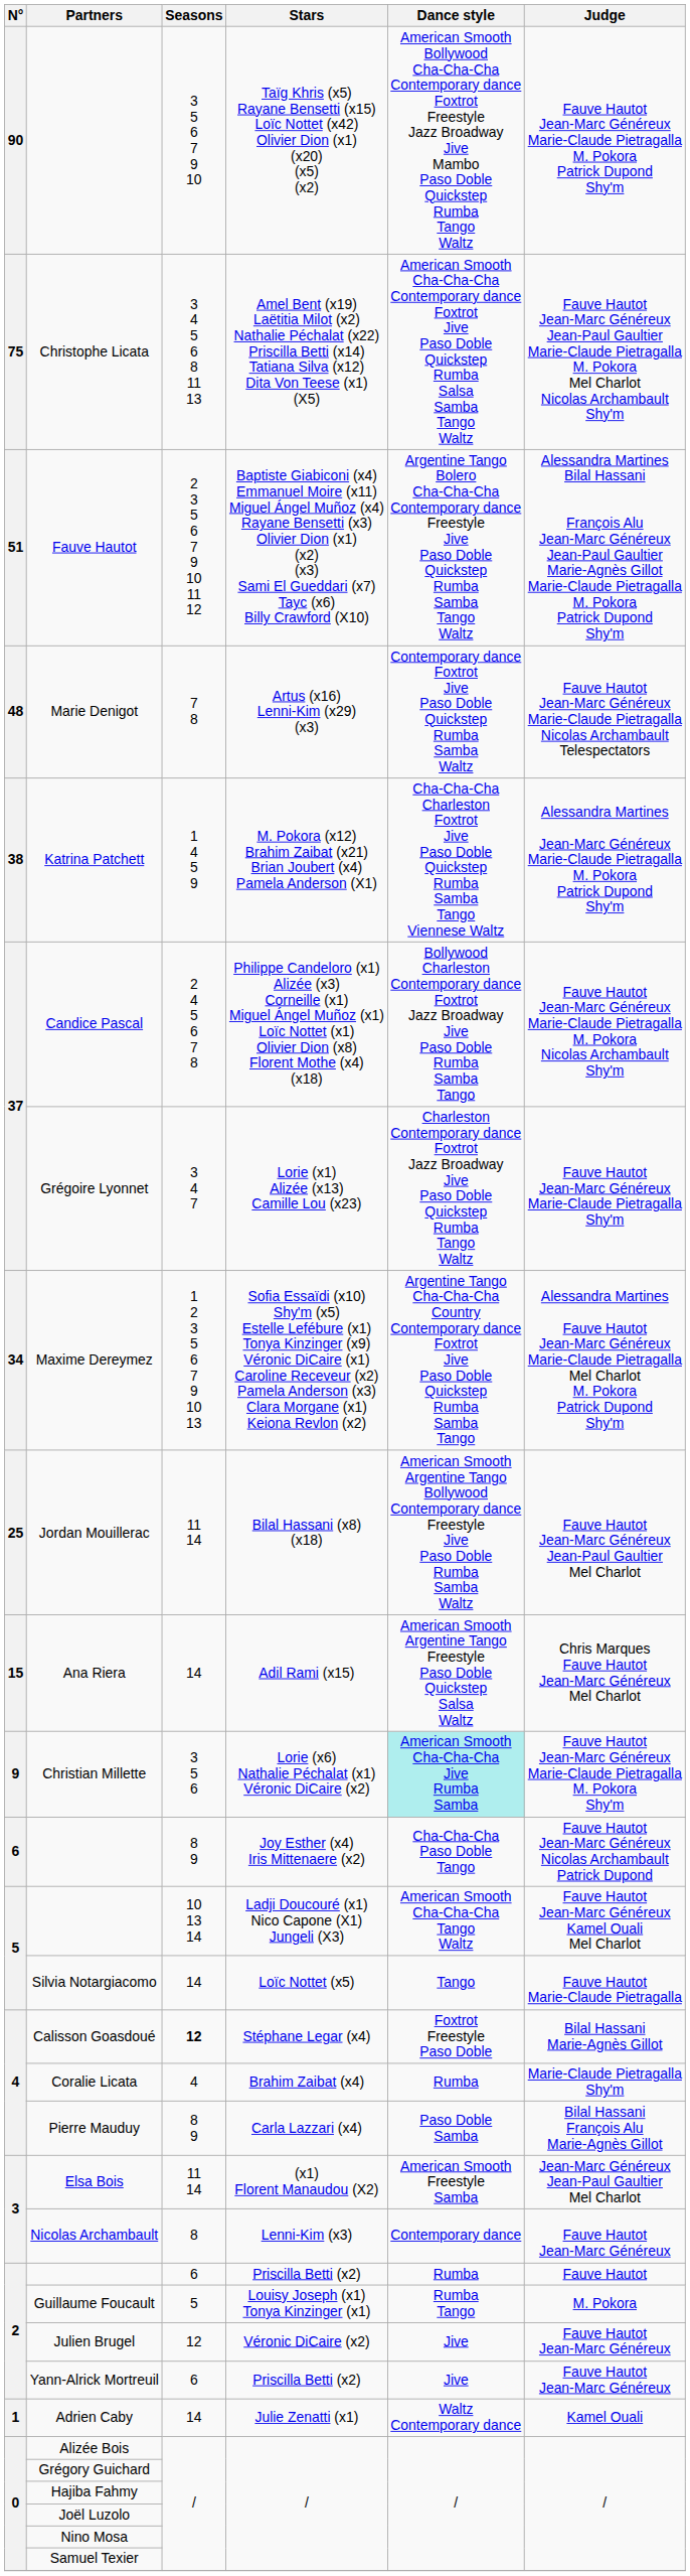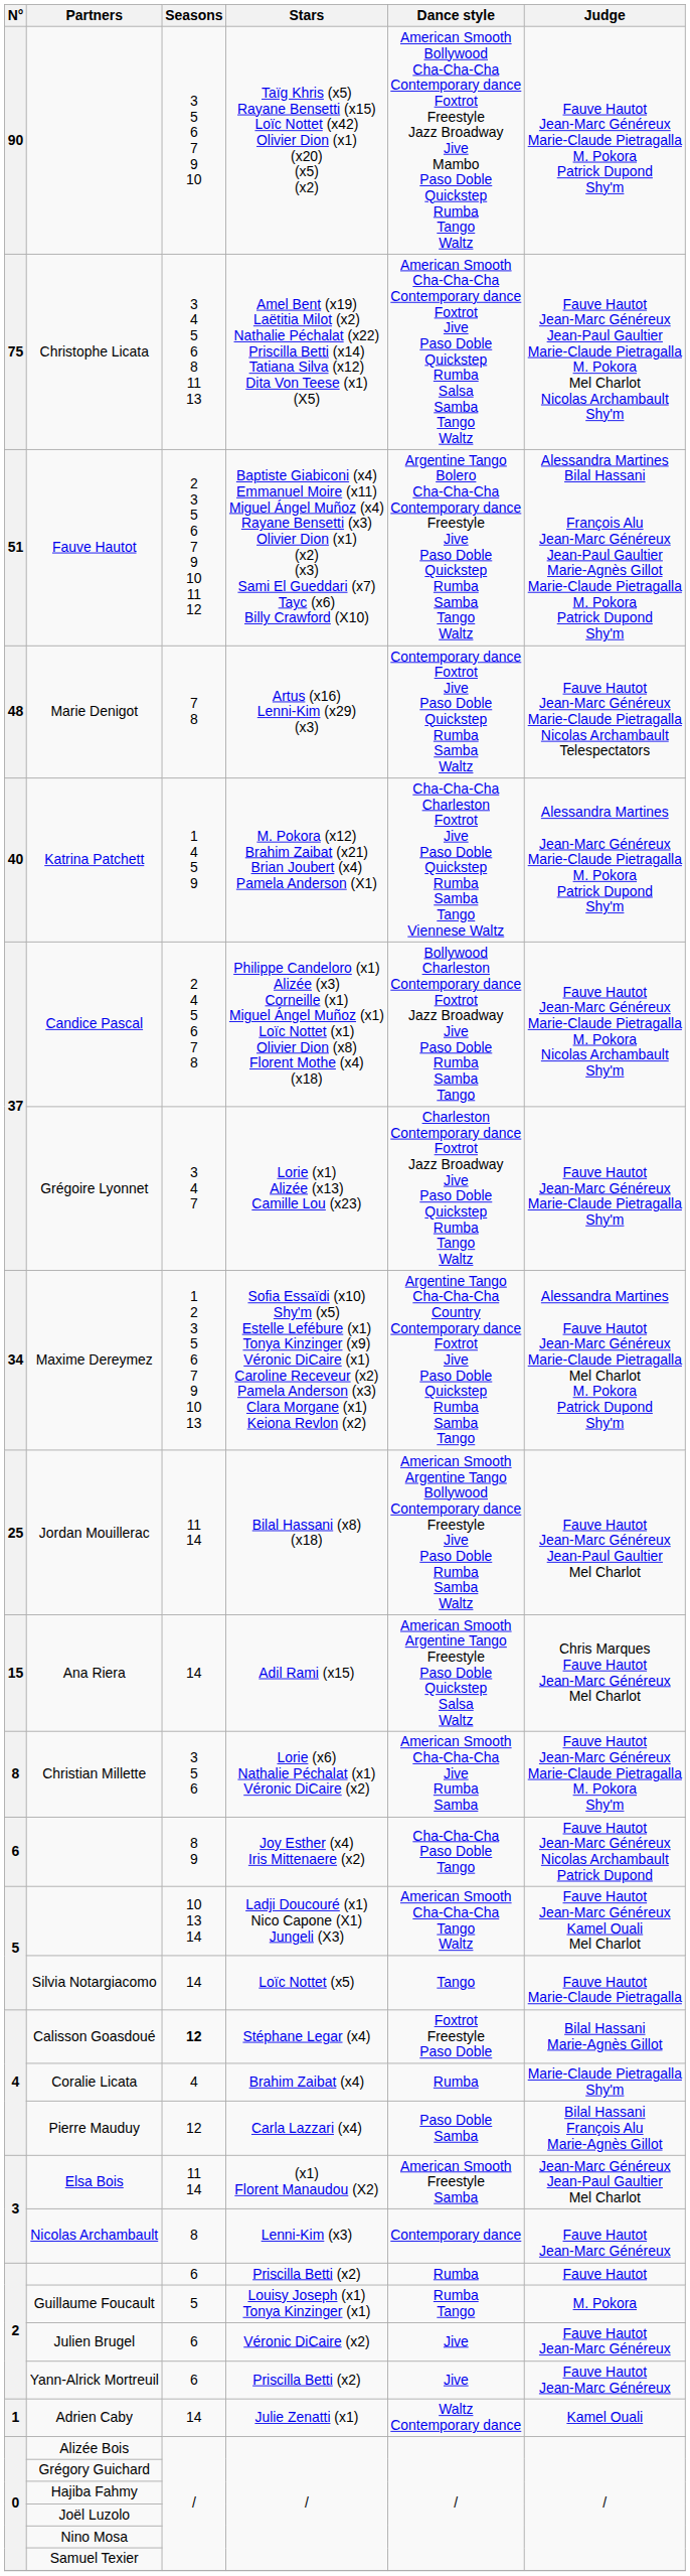 <table class="wikitable sortable" style="text-align:center">
 <tr>
 <th>N°</th>
 <th>Partners</th>
 <th>Seasons</th>
 <th>Stars</th>
 <th>Dance style</th>
 <th>Judge</th>
 </tr>
 <tr>
 <th>90</th>
 <td></td>
 <td>3<br>5<br>6<br>7<br>9<br>10</td>
 <td><a href='#'>Taïg Khris</a> (x5)<br><a href='#'>Rayane Bensetti</a> (x15)<br><a href='#'>Loïc Nottet</a> (x42)<br><a href='#'>Olivier Dion</a> (x1)<br> (x20)<br> (x5)<br> (x2)</td>
 <td><a href='#'>American Smooth</a><br><a href='#'>Bollywood</a><br><a href='#'>Cha-Cha-Cha</a><br><a href='#'>Contemporary dance</a><br><a href='#'>Foxtrot</a><br>Freestyle<br>Jazz Broadway<br><a href='#'>Jive</a><br>Mambo<br><a href='#'>Paso Doble</a><br><a href='#'>Quickstep</a><br><a href='#'>Rumba</a><br><a href='#'>Tango</a><br><a href='#'>Waltz</a></td>
 <td><br><a href='#'>Fauve Hautot</a><br><a href='#'>Jean-Marc Généreux</a><br><a href='#'>Marie-Claude Pietragalla</a><br><a href='#'>M. Pokora</a><br><a href='#'>Patrick Dupond</a><br><a href='#'>Shy'm</a></td>
 </tr>
 <tr>
 <th>75</th>
 <td>Christophe Licata</td>
 <td>3<br>4<br>5<br>6<br>8<br>11<br>13</td>
 <td><a href='#'>Amel Bent</a> (x19)<br><a href='#'>Laëtitia Milot</a> (x2)<br><a href='#'>Nathalie Péchalat</a> (x22)<br><a href='#'>Priscilla Betti</a> (x14)<br><a href='#'>Tatiana Silva</a> (x12)<br><a href='#'>Dita Von Teese</a> (x1)<br> (X5)</td>
 <td><a href='#'>American Smooth</a><br><a href='#'>Cha-Cha-Cha</a><br><a href='#'>Contemporary dance</a><br><a href='#'>Foxtrot</a><br><a href='#'>Jive</a><br><a href='#'>Paso Doble</a><br><a href='#'>Quickstep</a><br><a href='#'>Rumba</a><br><a href='#'>Salsa</a><br><a href='#'>Samba</a><br><a href='#'>Tango</a><br><a href='#'>Waltz</a></td>
 <td><br><a href='#'>Fauve Hautot</a><br><a href='#'>Jean-Marc Généreux</a><br><a href='#'>Jean-Paul Gaultier</a><br><a href='#'>Marie-Claude Pietragalla</a><br><a href='#'>M. Pokora</a><br>Mel Charlot<br><a href='#'>Nicolas Archambault</a><br><a href='#'>Shy'm</a></td>
 </tr>
 <tr>
 <th>51</th>
 <td><a href='#'>Fauve Hautot</a></td>
 <td>2<br>3<br>5<br>6<br>7<br>9<br>10<br>11<br>12</td>
 <td><a href='#'>Baptiste Giabiconi</a> (x4)<br><a href='#'>Emmanuel Moire</a> (x11)<br><a href='#'>Miguel Ángel Muñoz</a> (x4)<br><a href='#'>Rayane Bensetti</a> (x3)<br><a href='#'>Olivier Dion</a> (x1)<br> (x2)<br> (x3)<br><a href='#'>Sami El Gueddari</a> (x7)<br><a href='#'>Tayc</a> (x6)<br><a href='#'>Billy Crawford</a> (X10)</td>
 <td><a href='#'>Argentine Tango</a><br><a href='#'>Bolero</a><br><a href='#'>Cha-Cha-Cha</a><br><a href='#'>Contemporary dance</a><br>Freestyle<br><a href='#'>Jive</a><br><a href='#'>Paso Doble</a><br><a href='#'>Quickstep</a><br><a href='#'>Rumba</a><br><a href='#'>Samba</a><br><a href='#'>Tango</a><br><a href='#'>Waltz</a></td>
 <td><a href='#'>Alessandra Martines</a><br><a href='#'>Bilal Hassani</a><br><br><br><a href='#'>François Alu</a><br><a href='#'>Jean-Marc Généreux</a><br><a href='#'>Jean-Paul Gaultier</a><br><a href='#'>Marie-Agnès Gillot</a><br><a href='#'>Marie-Claude Pietragalla</a><br><a href='#'>M. Pokora</a><br><a href='#'>Patrick Dupond</a><br><a href='#'>Shy'm</a></td>
 </tr>
 <tr>
 <th>48</th>
 <td>Marie Denigot</td>
 <td>7<br>8</td>
 <td><a href='#'>Artus</a> (x16)<br><a href='#'>Lenni-Kim</a> (x29)<br> (x3)</td>
 <td><a href='#'>Contemporary dance</a><br><a href='#'>Foxtrot</a><br><a href='#'>Jive</a><br><a href='#'>Paso Doble</a><br><a href='#'>Quickstep</a><br><a href='#'>Rumba</a><br><a href='#'>Samba</a><br><a href='#'>Waltz</a></td>
 <td><br><a href='#'>Fauve Hautot</a><br><a href='#'>Jean-Marc Généreux</a><br><a href='#'>Marie-Claude Pietragalla</a><br><a href='#'>Nicolas Archambault</a><br>Telespectators</td>
 </tr>
 <tr>
-<th>38</th>
+<th>40</th>
 <td><a href='#'>Katrina Patchett</a></td>
 <td>1<br>4<br>5<br>9</td>
 <td><a href='#'>M. Pokora</a> (x12)<br><a href='#'>Brahim Zaibat</a> (x21)<br><a href='#'>Brian Joubert</a> (x4)<br><a href='#'>Pamela Anderson</a> (X1)</td>
 <td><a href='#'>Cha-Cha-Cha</a><br><a href='#'>Charleston</a><br><a href='#'>Foxtrot</a><br><a href='#'>Jive</a><br><a href='#'>Paso Doble</a><br><a href='#'>Quickstep</a><br><a href='#'>Rumba</a><br><a href='#'>Samba</a><br><a href='#'>Tango</a><br><a href='#'>Viennese Waltz</a></td>
 <td><a href='#'>Alessandra Martines</a><br><br><a href='#'>Jean-Marc Généreux</a><br><a href='#'>Marie-Claude Pietragalla</a><br><a href='#'>M. Pokora</a><br><a href='#'>Patrick Dupond</a><br><a href='#'>Shy'm</a></td>
 </tr>
 <tr>
 <th rowspan="2">37</th>
 <td><a href='#'>Candice Pascal</a></td>
 <td>2<br>4<br>5<br>6<br>7<br>8</td>
 <td><a href='#'>Philippe Candeloro</a> (x1)<br><a href='#'>Alizée</a> (x3)<br><a href='#'>Corneille</a> (x1)<br><a href='#'>Miguel Ángel Muñoz</a> (x1)<br><a href='#'>Loïc Nottet</a> (x1)<br><a href='#'>Olivier Dion</a> (x8)<br><a href='#'>Florent Mothe</a> (x4)<br> (x18)</td>
 <td><a href='#'>Bollywood</a><br><a href='#'>Charleston</a><br><a href='#'>Contemporary dance</a><br><a href='#'>Foxtrot</a><br>Jazz Broadway<br><a href='#'>Jive</a><br><a href='#'>Paso Doble</a><br><a href='#'>Rumba</a><br><a href='#'>Samba</a><br><a href='#'>Tango</a></td>
 <td><br><a href='#'>Fauve Hautot</a><br><a href='#'>Jean-Marc Généreux</a><br><a href='#'>Marie-Claude Pietragalla</a><br><a href='#'>M. Pokora</a><br><a href='#'>Nicolas Archambault</a><br><a href='#'>Shy'm</a></td>
 </tr>
 <tr>
 <td>Grégoire Lyonnet</td>
 <td>3<br>4<br>7</td>
 <td><a href='#'>Lorie</a> (x1)<br><a href='#'>Alizée</a> (x13)<br><a href='#'>Camille Lou</a> (x23)</td>
 <td><a href='#'>Charleston</a><br><a href='#'>Contemporary dance</a><br><a href='#'>Foxtrot</a><br>Jazz Broadway<br><a href='#'>Jive</a><br><a href='#'>Paso Doble</a><br><a href='#'>Quickstep</a><br><a href='#'>Rumba</a><br><a href='#'>Tango</a><br><a href='#'>Waltz</a></td>
 <td><br><a href='#'>Fauve Hautot</a><br><a href='#'>Jean-Marc Généreux</a><br><a href='#'>Marie-Claude Pietragalla</a><br><a href='#'>Shy'm</a></td>
 </tr>
 <tr>
 <th>34</th>
 <td>Maxime Dereymez</td>
 <td>1<br>2<br>3<br>5<br>6<br>7<br>9<br>10<br>13</td>
 <td><a href='#'>Sofia Essaïdi</a> (x10)<br><a href='#'>Shy'm</a> (x5)<br><a href='#'>Estelle Lefébure</a> (x1)<br><a href='#'>Tonya Kinzinger</a> (x9)<br><a href='#'>Véronic DiCaire</a> (x1)<br><a href='#'>Caroline Receveur</a> (x2)<br><a href='#'>Pamela Anderson</a> (x3)<br><a href='#'>Clara Morgane</a> (x1)<br><a href='#'>Keiona Revlon</a> (x2)</td>
 <td><a href='#'>Argentine Tango</a><br><a href='#'>Cha-Cha-Cha</a><br><a href='#'>Country</a><br><a href='#'>Contemporary dance</a><br><a href='#'>Foxtrot</a><br><a href='#'>Jive</a><br><a href='#'>Paso Doble</a><br><a href='#'>Quickstep</a><br><a href='#'>Rumba</a><br><a href='#'>Samba</a><br><a href='#'>Tango</a></td>
 <td><a href='#'>Alessandra Martines</a><br><br><a href='#'>Fauve Hautot</a><br><a href='#'>Jean-Marc Généreux</a><br><a href='#'>Marie-Claude Pietragalla</a><br>Mel Charlot<br><a href='#'>M. Pokora</a><br><a href='#'>Patrick Dupond</a><br><a href='#'>Shy'm</a></td>
 </tr>
 <tr>
 <th>25</th>
 <td>Jordan Mouillerac</td>
 <td>11<br>14</td>
 <td><a href='#'>Bilal Hassani</a> (x8)<br> (x18)</td>
 <td><a href='#'>American Smooth</a><br><a href='#'>Argentine Tango</a><br><a href='#'>Bollywood</a><br><a href='#'>Contemporary dance</a><br>Freestyle<br><a href='#'>Jive</a><br><a href='#'>Paso Doble</a><br><a href='#'>Rumba</a><br><a href='#'>Samba</a><br><a href='#'>Waltz</a></td>
 <td><br><br><a href='#'>Fauve Hautot</a><br><a href='#'>Jean-Marc Généreux</a><br><a href='#'>Jean-Paul Gaultier</a><br>Mel Charlot</td>
 </tr>
 <tr>
 <th>15</th>
 <td>Ana Riera</td>
 <td>14</td>
 <td><a href='#'>Adil Rami</a> (x15)</td>
 <td><a href='#'>American Smooth</a><br><a href='#'>Argentine Tango</a><br>Freestyle<br><a href='#'>Paso Doble</a><br><a href='#'>Quickstep</a><br><a href='#'>Salsa</a><br><a href='#'>Waltz</a></td>
 <td>Chris Marques<br><a href='#'>Fauve Hautot</a><br><a href='#'>Jean-Marc Généreux</a><br>Mel Charlot</td>
 </tr>
 <tr>
-<th>9</th>
+<th>8</th>
 <td>Christian Millette</td>
 <td>3<br>5<br>6</td>
 <td><a href='#'>Lorie</a> (x6)<br><a href='#'>Nathalie Péchalat</a> (x1)<br><a href='#'>Véronic DiCaire</a> (x2)</td>
-<td style="background: paleturquoise;"><a href='#'>American Smooth</a><br><a href='#'>Cha-Cha-Cha</a><br><a href='#'>Jive</a><br><a href='#'>Rumba</a><br><a href='#'>Samba</a></td>
+<td><a href='#'>American Smooth</a><br><a href='#'>Cha-Cha-Cha</a><br><a href='#'>Jive</a><br><a href='#'>Rumba</a><br><a href='#'>Samba</a></td>
 <td><a href='#'>Fauve Hautot</a><br><a href='#'>Jean-Marc Généreux</a><br><a href='#'>Marie-Claude Pietragalla</a><br><a href='#'>M. Pokora</a><br><a href='#'>Shy'm</a></td>
 </tr>
 <tr>
 <th>6</th>
 <td></td>
 <td>8<br>9</td>
 <td><a href='#'>Joy Esther</a> (x4)<br><a href='#'>Iris Mittenaere</a> (x2)</td>
 <td><a href='#'>Cha-Cha-Cha</a><br><a href='#'>Paso Doble</a><br><a href='#'>Tango</a></td>
 <td><a href='#'>Fauve Hautot</a><br><a href='#'>Jean-Marc Généreux</a><br><a href='#'>Nicolas Archambault</a><br><a href='#'>Patrick Dupond</a></td>
 </tr>
 <tr>
 <th rowspan="2">5</th>
 <td></td>
 <td>10<br>13<br>14</td>
 <td><a href='#'>Ladji Doucouré</a> (x1)<br>Nico Capone (X1)<br><a href='#'>Jungeli</a> (X3)</td>
 <td><a href='#'>American Smooth</a><br><a href='#'>Cha-Cha-Cha</a><br><a href='#'>Tango</a><br><a href='#'>Waltz</a></td>
 <td><a href='#'>Fauve Hautot</a><br><a href='#'>Jean-Marc Généreux</a><br><a href='#'>Kamel Ouali</a><br>Mel Charlot</td>
 </tr>
 <tr>
 <td>Silvia Notargiacomo</td>
 <td>14</td>
 <td><a href='#'>Loïc Nottet</a> (x5)</td>
 <td><a href='#'>Tango</a></td>
 <td><br><a href='#'>Fauve Hautot</a><br><a href='#'>Marie-Claude Pietragalla</a></td>
 </tr>
 <tr>
 <th rowspan="3">4</th>
 <td>Calisson Goasdoué</td>
 <td><strong>12</strong></td>
 <td><a href='#'>Stéphane Legar</a> (x4)</td>
 <td><a href='#'>Foxtrot</a><br>Freestyle<br><a href='#'>Paso Doble</a></td>
 <td><a href='#'>Bilal Hassani</a><br><a href='#'>Marie-Agnès Gillot</a></td>
 </tr>
 <tr>
 <td>Coralie Licata</td>
 <td>4</td>
 <td><a href='#'>Brahim Zaibat</a> (x4)</td>
 <td><a href='#'>Rumba</a></td>
 <td><a href='#'>Marie-Claude Pietragalla</a><br><a href='#'>Shy'm</a></td>
 </tr>
 <tr>
 <td>Pierre Mauduy</td>
-<td>8<br>9</td>
+<td>12</td>
 <td><a href='#'>Carla Lazzari</a> (x4)</td>
 <td><a href='#'>Paso Doble</a><br><a href='#'>Samba</a></td>
 <td><a href='#'>Bilal Hassani</a><br><a href='#'>François Alu</a><br><a href='#'>Marie-Agnès Gillot</a></td>
 </tr>
 <tr>
 <th rowspan="2">3</th>
 <td><a href='#'>Elsa Bois</a></td>
 <td>11<br>14</td>
 <td> (x1)<br><a href='#'>Florent Manaudou</a> (X2)</td>
 <td><a href='#'>American Smooth</a><br>Freestyle<br><a href='#'>Samba</a></td>
 <td><a href='#'>Jean-Marc Généreux</a><br><a href='#'>Jean-Paul Gaultier</a><br>Mel Charlot</td>
 </tr>
 <tr>
 <td><a href='#'>Nicolas Archambault</a></td>
 <td>8</td>
 <td><a href='#'>Lenni-Kim</a> (x3)</td>
 <td><a href='#'>Contemporary dance</a></td>
 <td><br><a href='#'>Fauve Hautot</a><br><a href='#'>Jean-Marc Généreux</a></td>
 </tr>
 <tr>
 <th rowspan="4">2</th>
 <td></td>
 <td>6</td>
 <td><a href='#'>Priscilla Betti</a> (x2)</td>
 <td><a href='#'>Rumba</a></td>
 <td><a href='#'>Fauve Hautot</a></td>
 </tr>
 <tr>
 <td>Guillaume Foucault</td>
 <td>5</td>
 <td><a href='#'>Louisy Joseph</a> (x1)<br><a href='#'>Tonya Kinzinger</a> (x1)</td>
 <td><a href='#'>Rumba</a><br><a href='#'>Tango</a></td>
 <td><a href='#'>M. Pokora</a></td>
 </tr>
 <tr>
 <td>Julien Brugel</td>
-<td>12</td>
+<td>6</td>
 <td><a href='#'>Véronic DiCaire</a> (x2)</td>
 <td><a href='#'>Jive</a></td>
 <td><a href='#'>Fauve Hautot</a><br><a href='#'>Jean-Marc Généreux</a></td>
 </tr>
 <tr>
 <td>Yann-Alrick Mortreuil</td>
 <td>6</td>
 <td><a href='#'>Priscilla Betti</a> (x2)</td>
 <td><a href='#'>Jive</a></td>
 <td><a href='#'>Fauve Hautot</a><br><a href='#'>Jean-Marc Généreux</a></td>
 </tr>
 <tr>
 <th>1</th>
 <td>Adrien Caby</td>
 <td>14</td>
 <td><a href='#'>Julie Zenatti</a> (x1)</td>
 <td><a href='#'>Waltz</a><br><a href='#'>Contemporary dance</a></td>
 <td><a href='#'>Kamel Ouali</a></td>
 </tr>
 <tr>
 <th rowspan="6">0</th>
 <td>Alizée Bois</td>
 <td rowspan="6">/</td>
 <td rowspan="6">/</td>
 <td rowspan="6">/</td>
 <td rowspan="6">/</td>
 </tr>
 <tr>
 <td>Grégory Guichard</td>
 </tr>
 <tr>
 <td>Hajiba Fahmy</td>
 </tr>
 <tr>
 <td>Joël Luzolo</td>
 </tr>
 <tr>
 <td>Nino Mosa</td>
 </tr>
 <tr>
 <td>Samuel Texier</td>
 </tr>
 <tr>
 </tr>
 </table>
